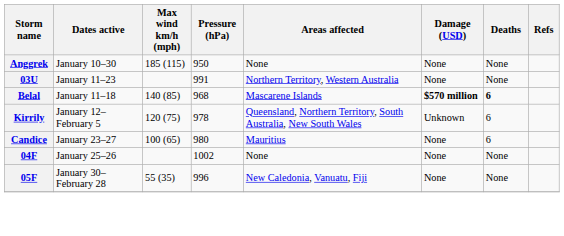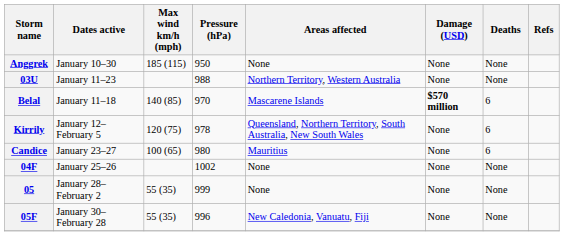 <table class="wikitable">
 <tr>
 <th width="2%">Storm name</th>
 <th width="10%">Dates active</th>
 <th width="5%">Max wind<br>km/h (mph)</th>
 <th width="3%">Pressure<br>(hPa)</th>
 <th width="20%">Areas affected</th>
 <th width="5%">Damage<br>(<a href='#'>USD</a>)</th>
 <th width="3%">Deaths</th>
 <th width="2%">Refs</th>
 </tr>
 <tr>
 <th><a href='#'>Anggrek</a></th>
 <td>January 10–30</td>
 <td>185 (115)</td>
 <td>950</td>
 <td>None</td>
 <td>None</td>
 <td>None</td>
 <td></td>
 </tr>
 <tr>
 <th><a href='#'>03U</a></th>
 <td>January 11–23</td>
 <td></td>
-<td>991</td>
+<td>988</td>
 <td><a href='#'>Northern Territory</a>, <a href='#'>Western Australia</a></td>
 <td>None</td>
 <td>None</td>
 <td></td>
 </tr>
 <tr>
 <th><a href='#'>Belal</a></th>
 <td>January 11–18</td>
 <td>140 (85)</td>
-<td>968</td>
+<td>970</td>
 <td><a href='#'>Mascarene Islands</a></td>
 <td><strong>$570 million</strong></td>
-<td><strong>6</strong></td>
+<td>6</td>
 <td></td>
 </tr>
 <tr>
 <th><a href='#'>Kirrily</a></th>
 <td>January 12–February 5</td>
 <td>120 (75)</td>
 <td>978</td>
 <td><a href='#'>Queensland</a>, <a href='#'>Northern Territory</a>, <a href='#'>South Australia</a>, <a href='#'>New South Wales</a></td>
-<td>Unknown</td>
+<td>None</td>
 <td>6</td>
 <td></td>
 </tr>
 <tr>
 <th><a href='#'>Candice</a></th>
 <td>January 23–27</td>
 <td>100 (65)</td>
 <td>980</td>
 <td><a href='#'>Mauritius</a></td>
 <td>None</td>
 <td>6</td>
 <td></td>
 </tr>
 <tr>
 <th><a href='#'>04F</a></th>
 <td>January 25–26</td>
 <td></td>
 <td>1002</td>
 <td>None</td>
 <td>None</td>
 <td>None</td>
 <td></td>
 </tr>
 <tr>
+<th><a href='#'>05</a></th>
+<td>January 28–February 2</td>
+<td>55 (35)</td>
+<td>999</td>
+<td>None</td>
+<td>None</td>
+<td>None</td>
+<td></td>
+</tr>
+<tr>
 <th><a href='#'>05F</a></th>
 <td>January 30–February 28</td>
 <td>55 (35)</td>
 <td>996</td>
 <td><a href='#'>New Caledonia</a>, <a href='#'>Vanuatu</a>, <a href='#'>Fiji</a></td>
 <td>None</td>
 <td>None</td>
 <td></td>
 </tr>
 <tr>
 </tr>
 </table>
